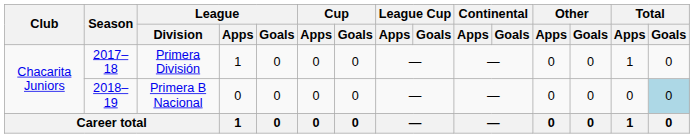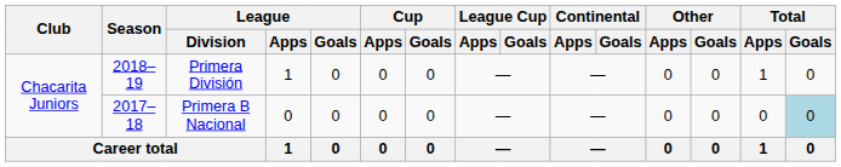 <table class="wikitable" style="text-align:center">
 <tr>
 <th rowspan="2">Club</th>
 <th rowspan="2">Season</th>
 <th colspan="3">League</th>
 <th colspan="2">Cup</th>
 <th colspan="2">League Cup</th>
 <th colspan="2">Continental</th>
 <th colspan="2">Other</th>
 <th colspan="2">Total</th>
 </tr>
 <tr>
 <th>Division</th>
 <th>Apps</th>
 <th>Goals</th>
 <th>Apps</th>
 <th>Goals</th>
 <th>Apps</th>
 <th>Goals</th>
 <th>Apps</th>
 <th>Goals</th>
 <th>Apps</th>
 <th>Goals</th>
 <th>Apps</th>
 <th>Goals</th>
 </tr>
 <tr>
 <td rowspan="2"><a href='#'>Chacarita Juniors</a></td>
-<td><a href='#'>2017–18</a></td>
+<td><a href='#'>2018–19</a></td>
 <td rowspan="1"><a href='#'>Primera División</a></td>
 <td>1</td>
 <td>0</td>
 <td>0</td>
 <td>0</td>
 <td colspan="2">—</td>
 <td colspan="2">—</td>
 <td>0</td>
 <td>0</td>
 <td>1</td>
 <td>0</td>
 </tr>
 <tr>
-<td><a href='#'>2018–19</a></td>
+<td><a href='#'>2017–18</a></td>
 <td rowspan="1"><a href='#'>Primera B Nacional</a></td>
 <td>0</td>
 <td>0</td>
 <td>0</td>
 <td>0</td>
 <td colspan="2">—</td>
 <td colspan="2">—</td>
 <td>0</td>
 <td>0</td>
 <td>0</td>
 <td style="background: lightblue;">0</td>
 </tr>
 <tr>
 <th colspan="3">Career total</th>
 <th>1</th>
 <th>0</th>
 <th>0</th>
 <th>0</th>
 <th colspan="2">—</th>
 <th colspan="2">—</th>
 <th>0</th>
 <th>0</th>
 <th>1</th>
 <th>0</th>
 </tr>
 </table>
